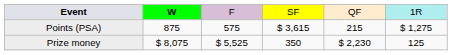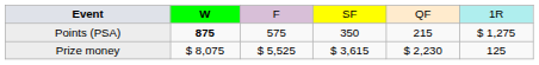 <table class=wikitable style=font-size:90%;text-align:center>
 <tr>
 <td style="width:200px; background:#dfe2e9;"><strong>Event</strong></td>
 <td style="width:80px; background:lime;"><strong>W</strong></td>
 <td style="width:85px; background:thistle;">F</td>
 <td style="width:85px; background:#ff0;">SF</td>
 <td style="width:85px; background:#ffebcd;">QF</td>
 <td style="width:85px; background:#afeeee;">1R</td>
 </tr>
 <tr>
 <td style="background:#ededed;">Points (PSA)</td>
-<td>875</td>
+<td><strong>875</strong></td>
 <td>575</td>
-<td>$ 3,615</td>
+<td>350</td>
 <td>215</td>
 <td>$ 1,275</td>
 </tr>
 <tr>
 <td style="background:#ededed;">Prize money</td>
 <td>$ 8,075</td>
 <td>$ 5,525</td>
-<td>350</td>
+<td>$ 3,615</td>
 <td>$ 2,230</td>
 <td>125</td>
 </tr>
 </table>
